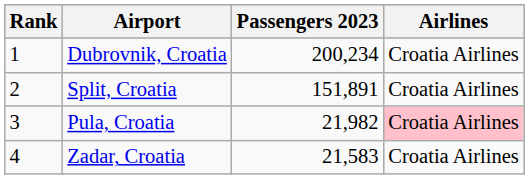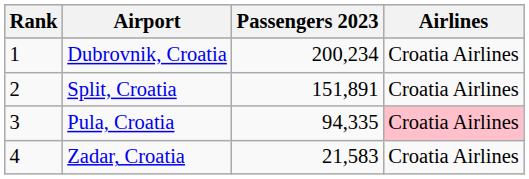 <table class="wikitable sortable" style="font-size: 85%; width:align">
 <tr style="background:lightgrey;">
 <th>Rank</th>
 <th>Airport</th>
 <th>Passengers 2023</th>
 <th>Airlines</th>
 </tr>
 <tr>
 <td>1</td>
 <td> <a href='#'>Dubrovnik, Croatia</a></td>
 <td style="text-align:right;">200,234</td>
 <td>Croatia Airlines</td>
 </tr>
 <tr>
 <td>2</td>
 <td> <a href='#'>Split, Croatia</a></td>
 <td style="text-align:right;">151,891</td>
 <td>Croatia Airlines</td>
 </tr>
 <tr>
 <td>3</td>
 <td> <a href='#'>Pula, Croatia</a></td>
-<td style="text-align:right;">21,982</td>
+<td style="text-align:right;">94,335</td>
 <td style="background: pink;">Croatia Airlines</td>
 </tr>
 <tr>
 <td>4</td>
 <td> <a href='#'>Zadar, Croatia</a></td>
 <td style="text-align:right;">21,583</td>
 <td>Croatia Airlines</td>
 </tr>
 </table>
